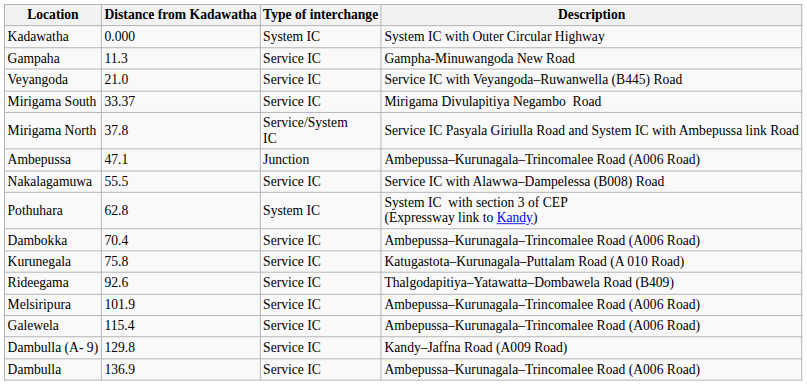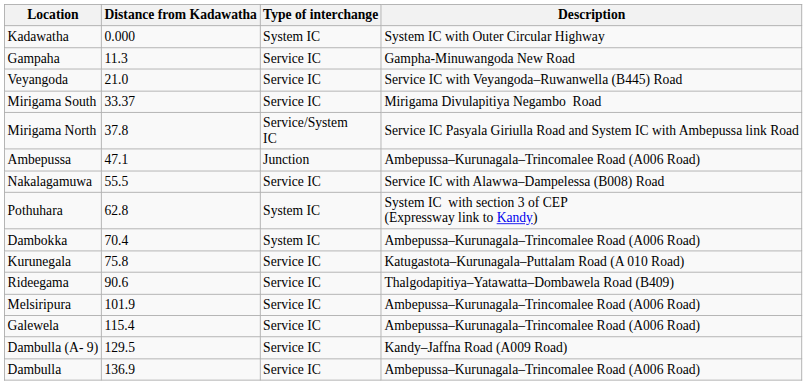 <table class="wikitable">
 <tr>
 <th><strong>Location</strong></th>
 <th><strong>Distance from Kadawatha</strong></th>
 <th><strong>Type of interchange</strong></th>
 <th><strong>Description</strong></th>
 </tr>
 <tr>
 <td>Kadawatha</td>
 <td>0.000</td>
 <td>System IC</td>
 <td>System IC with Outer Circular Highway</td>
 </tr>
 <tr>
 <td>Gampaha</td>
 <td>11.3</td>
 <td>Service IC</td>
 <td>Gampha-Minuwangoda New Road</td>
 </tr>
 <tr>
 <td>Veyangoda</td>
 <td>21.0</td>
 <td>Service IC</td>
 <td>Service IC with Veyangoda–Ruwanwella (B445) Road</td>
 </tr>
 <tr>
 <td>Mirigama South</td>
 <td>33.37</td>
 <td>Service IC</td>
 <td>Mirigama Divulapitiya Negambo  Road</td>
 </tr>
 <tr>
 <td>Mirigama North</td>
 <td>37.8</td>
 <td>Service/System<br>IC</td>
 <td>Service  IC Pasyala Giriulla Road and System IC with Ambepussa link Road</td>
 </tr>
 <tr>
 <td>Ambepussa</td>
 <td>47.1</td>
 <td>Junction</td>
 <td>Ambepussa–Kurunagala–Trincomalee Road (A006 Road)</td>
 </tr>
 <tr>
 <td>Nakalagamuwa</td>
 <td>55.5</td>
 <td>Service IC</td>
 <td>Service IC with Alawwa–Dampelessa (B008) Road</td>
 </tr>
 <tr>
 <td>Pothuhara</td>
 <td>62.8</td>
 <td>System IC</td>
 <td>System  IC  with section 3 of CEP<br>(Expressway link to <a href='#'>Kandy</a>)</td>
 </tr>
 <tr>
 <td>Dambokka</td>
 <td>70.4</td>
-<td>Service IC</td>
+<td>System IC</td>
 <td>Ambepussa–Kurunagala–Trincomalee Road (A006 Road)</td>
 </tr>
 <tr>
 <td>Kurunegala</td>
 <td>75.8</td>
 <td>Service IC</td>
 <td>Katugastota–Kurunagala–Puttalam Road (A 010 Road)</td>
 </tr>
 <tr>
 <td>Rideegama</td>
-<td>92.6</td>
+<td>90.6</td>
 <td>Service IC</td>
 <td>Thalgodapitiya–Yatawatta–Dombawela Road (B409)</td>
 </tr>
 <tr>
 <td>Melsiripura</td>
 <td>101.9</td>
 <td>Service IC</td>
 <td>Ambepussa–Kurunagala–Trincomalee Road (A006 Road)</td>
 </tr>
 <tr>
 <td>Galewela</td>
 <td>115.4</td>
 <td>Service IC</td>
 <td>Ambepussa–Kurunagala–Trincomalee Road (A006 Road)</td>
 </tr>
 <tr>
 <td>Dambulla (A- 9)</td>
-<td>129.8</td>
+<td>129.5</td>
 <td>Service IC</td>
 <td>Kandy–Jaffna Road (A009 Road)</td>
 </tr>
 <tr>
 <td>Dambulla</td>
 <td>136.9</td>
 <td>Service IC</td>
 <td>Ambepussa–Kurunagala–Trincomalee Road (A006 Road)</td>
 </tr>
 </table>
